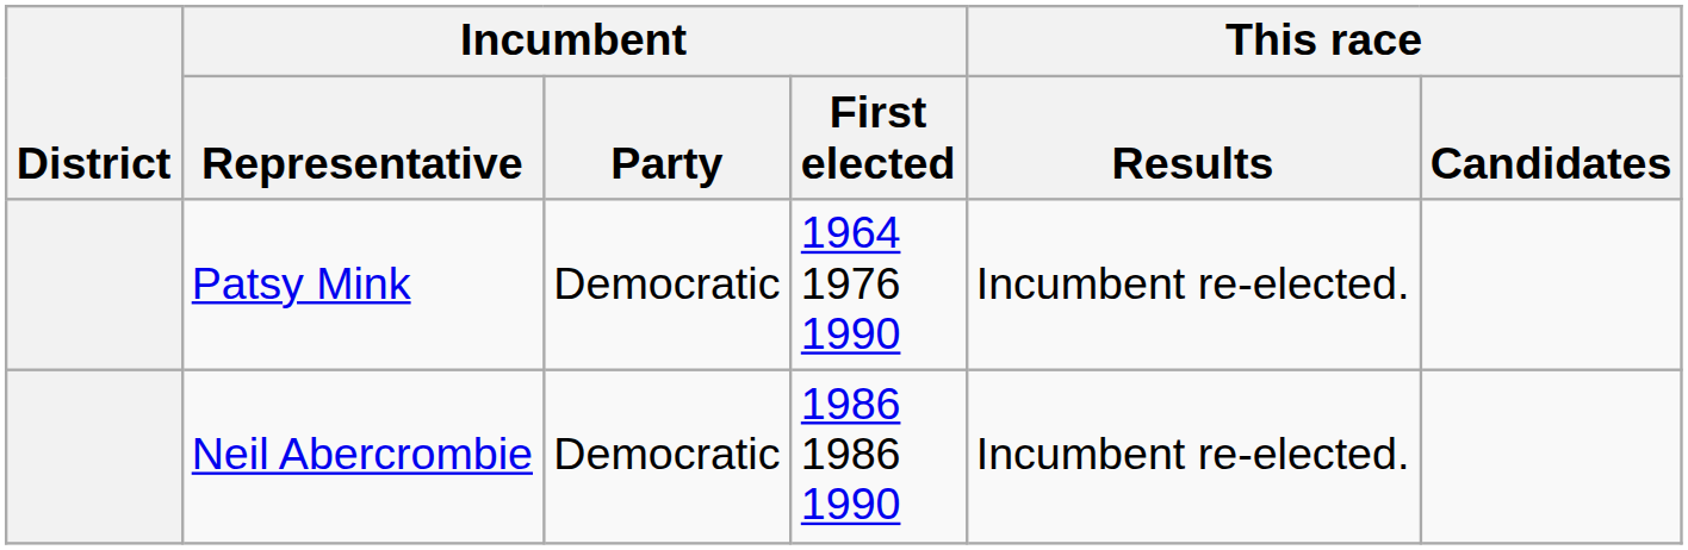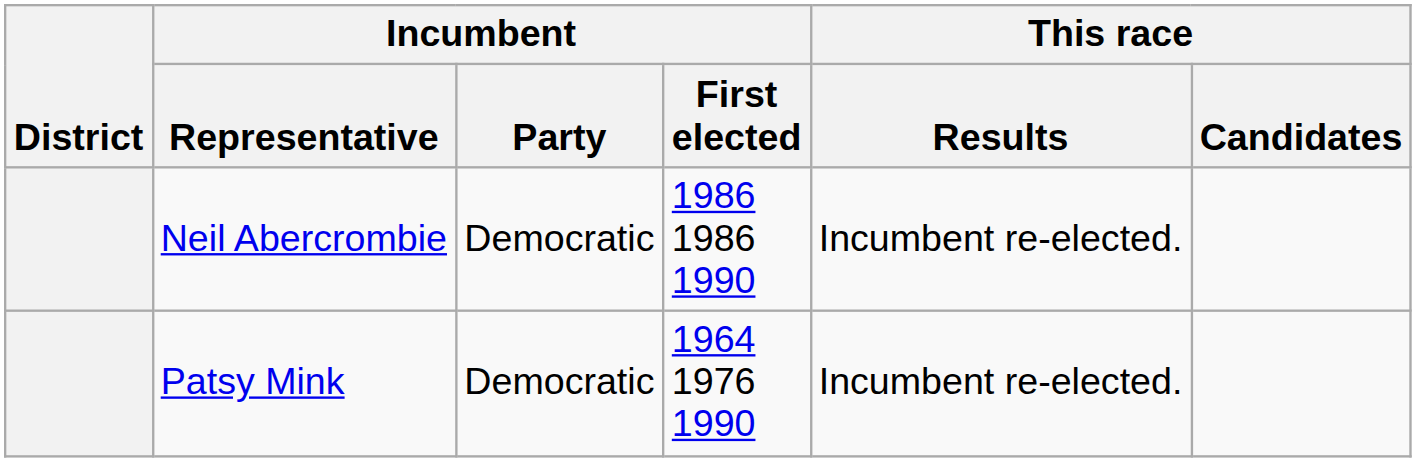 <table class=wikitable>
 <tr valign=bottom>
 <th rowspan=2>District</th>
 <th colspan=3>Incumbent</th>
 <th colspan=2>This race</th>
 </tr>
 <tr valign=bottom>
 <th>Representative</th>
 <th>Party</th>
 <th>First<br>elected</th>
 <th>Results</th>
 <th>Candidates</th>
 </tr>
 <tr>
 <th></th>
+<td><a href='#'>Neil Abercrombie</a></td>
+<td>Democratic</td>
+<td><a href='#'>1986 </a><br>1986 <br><a href='#'>1990</a></td>
+<td>Incumbent re-elected.</td>
+<td></td>
+</tr>
+<tr>
+<th></th>
 <td><a href='#'>Patsy Mink</a></td>
 <td>Democratic</td>
 <td><a href='#'>1964</a><br>1976 <br><a href='#'>1990 </a></td>
 <td>Incumbent re-elected.</td>
 <td></td>
 </tr>
-<tr>
-<th></th>
-<td><a href='#'>Neil Abercrombie</a></td>
-<td>Democratic</td>
-<td><a href='#'>1986 </a><br>1986 <br><a href='#'>1990</a></td>
-<td>Incumbent re-elected.</td>
-<td></td>
-</tr>
 </table>
